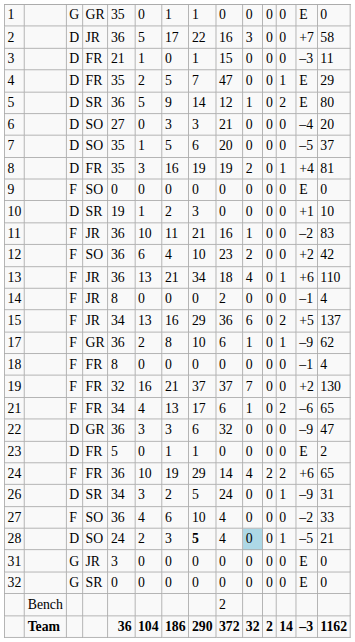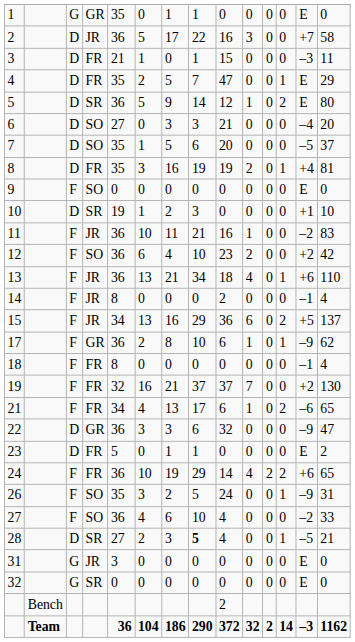 <table class="wikitable sortable">
 <tr>
 </tr>
 <tr>
 <td>1</td>
 <td></td>
 <td>G</td>
 <td>GR</td>
 <td>35</td>
 <td>0</td>
 <td>1</td>
 <td>1</td>
 <td>0</td>
 <td>0</td>
 <td>0</td>
 <td>0</td>
 <td>E</td>
 <td>0</td>
 </tr>
 <tr>
 <td>2</td>
 <td></td>
 <td>D</td>
 <td>JR</td>
 <td>36</td>
 <td>5</td>
 <td>17</td>
 <td>22</td>
 <td>16</td>
 <td>3</td>
 <td>0</td>
 <td>0</td>
 <td>+7</td>
 <td>58</td>
 </tr>
 <tr>
 <td>3</td>
 <td></td>
 <td>D</td>
 <td>FR</td>
 <td>21</td>
 <td>1</td>
 <td>0</td>
 <td>1</td>
 <td>15</td>
 <td>0</td>
 <td>0</td>
 <td>0</td>
 <td>–3</td>
 <td>11</td>
 </tr>
 <tr>
 <td>4</td>
 <td></td>
 <td>D</td>
 <td>FR</td>
 <td>35</td>
 <td>2</td>
 <td>5</td>
 <td>7</td>
 <td>47</td>
 <td>0</td>
 <td>0</td>
 <td>1</td>
 <td>E</td>
 <td>29</td>
 </tr>
 <tr>
 <td>5</td>
 <td></td>
 <td>D</td>
 <td>SR</td>
 <td>36</td>
 <td>5</td>
 <td>9</td>
 <td>14</td>
 <td>12</td>
 <td>1</td>
 <td>0</td>
 <td>2</td>
 <td>E</td>
 <td>80</td>
 </tr>
 <tr>
 <td>6</td>
 <td></td>
 <td>D</td>
 <td>SO</td>
 <td>27</td>
 <td>0</td>
 <td>3</td>
 <td>3</td>
 <td>21</td>
 <td>0</td>
 <td>0</td>
 <td>0</td>
 <td>–4</td>
 <td>20</td>
 </tr>
 <tr>
 <td>7</td>
 <td></td>
 <td>D</td>
 <td>SO</td>
 <td>35</td>
 <td>1</td>
 <td>5</td>
 <td>6</td>
 <td>20</td>
 <td>0</td>
 <td>0</td>
 <td>0</td>
 <td>–5</td>
 <td>37</td>
 </tr>
 <tr>
 <td>8</td>
 <td></td>
 <td>D</td>
 <td>FR</td>
 <td>35</td>
 <td>3</td>
 <td>16</td>
 <td>19</td>
 <td>19</td>
 <td>2</td>
 <td>0</td>
 <td>1</td>
 <td>+4</td>
 <td>81</td>
 </tr>
 <tr>
 <td>9</td>
 <td></td>
 <td>F</td>
 <td>SO</td>
 <td>0</td>
 <td>0</td>
 <td>0</td>
 <td>0</td>
 <td>0</td>
 <td>0</td>
 <td>0</td>
 <td>0</td>
 <td>E</td>
 <td>0</td>
 </tr>
 <tr>
 <td>10</td>
 <td></td>
 <td>D</td>
 <td>SR</td>
 <td>19</td>
 <td>1</td>
 <td>2</td>
 <td>3</td>
 <td>0</td>
 <td>0</td>
 <td>0</td>
 <td>0</td>
 <td>+1</td>
 <td>10</td>
 </tr>
 <tr>
 <td>11</td>
 <td></td>
 <td>F</td>
 <td>JR</td>
 <td>36</td>
 <td>10</td>
 <td>11</td>
 <td>21</td>
 <td>16</td>
 <td>1</td>
 <td>0</td>
 <td>0</td>
 <td>–2</td>
 <td>83</td>
 </tr>
 <tr>
 <td>12</td>
 <td></td>
 <td>F</td>
 <td>SO</td>
 <td>36</td>
 <td>6</td>
 <td>4</td>
 <td>10</td>
 <td>23</td>
 <td>2</td>
 <td>0</td>
 <td>0</td>
 <td>+2</td>
 <td>42</td>
 </tr>
 <tr>
 <td>13</td>
 <td></td>
 <td>F</td>
 <td>JR</td>
 <td>36</td>
 <td>13</td>
 <td>21</td>
 <td>34</td>
 <td>18</td>
 <td>4</td>
 <td>0</td>
 <td>1</td>
 <td>+6</td>
 <td>110</td>
 </tr>
 <tr>
 <td>14</td>
 <td></td>
 <td>F</td>
 <td>JR</td>
 <td>8</td>
 <td>0</td>
 <td>0</td>
 <td>0</td>
 <td>2</td>
 <td>0</td>
 <td>0</td>
 <td>0</td>
 <td>–1</td>
 <td>4</td>
 </tr>
 <tr>
 <td>15</td>
 <td></td>
 <td>F</td>
 <td>JR</td>
 <td>34</td>
 <td>13</td>
 <td>16</td>
 <td>29</td>
 <td>36</td>
 <td>6</td>
 <td>0</td>
 <td>2</td>
 <td>+5</td>
 <td>137</td>
 </tr>
 <tr>
 <td>17</td>
 <td></td>
 <td>F</td>
 <td>GR</td>
 <td>36</td>
 <td>2</td>
 <td>8</td>
 <td>10</td>
 <td>6</td>
 <td>1</td>
 <td>0</td>
 <td>1</td>
 <td>–9</td>
 <td>62</td>
 </tr>
 <tr>
 <td>18</td>
 <td></td>
 <td>F</td>
 <td>FR</td>
 <td>8</td>
 <td>0</td>
 <td>0</td>
 <td>0</td>
 <td>0</td>
 <td>0</td>
 <td>0</td>
 <td>0</td>
 <td>–1</td>
 <td>4</td>
 </tr>
 <tr>
 <td>19</td>
 <td></td>
 <td>F</td>
 <td>FR</td>
 <td>32</td>
 <td>16</td>
 <td>21</td>
 <td>37</td>
 <td>37</td>
 <td>7</td>
 <td>0</td>
 <td>0</td>
 <td>+2</td>
 <td>130</td>
 </tr>
 <tr>
 <td>21</td>
 <td></td>
 <td>F</td>
 <td>FR</td>
 <td>34</td>
 <td>4</td>
 <td>13</td>
 <td>17</td>
 <td>6</td>
 <td>1</td>
 <td>0</td>
 <td>2</td>
 <td>–6</td>
 <td>65</td>
 </tr>
 <tr>
 <td>22</td>
 <td></td>
 <td>D</td>
 <td>GR</td>
 <td>36</td>
 <td>3</td>
 <td>3</td>
 <td>6</td>
 <td>32</td>
 <td>0</td>
 <td>0</td>
 <td>0</td>
 <td>–9</td>
 <td>47</td>
 </tr>
 <tr>
 <td>23</td>
 <td></td>
 <td>D</td>
 <td>FR</td>
 <td>5</td>
 <td>0</td>
 <td>1</td>
 <td>1</td>
 <td>0</td>
 <td>0</td>
 <td>0</td>
 <td>0</td>
 <td>E</td>
 <td>2</td>
 </tr>
 <tr>
 <td>24</td>
 <td></td>
 <td>F</td>
 <td>FR</td>
 <td>36</td>
 <td>10</td>
 <td>19</td>
 <td>29</td>
 <td>14</td>
 <td>4</td>
 <td>2</td>
 <td>2</td>
 <td>+6</td>
 <td>65</td>
 </tr>
 <tr>
 <td>26</td>
 <td></td>
-<td>D</td>
-<td>SR</td>
-<td>34</td>
+<td>F</td>
+<td>SO</td>
+<td>35</td>
 <td>3</td>
 <td>2</td>
 <td>5</td>
 <td>24</td>
 <td>0</td>
 <td>0</td>
 <td>1</td>
 <td>–9</td>
 <td>31</td>
 </tr>
 <tr>
 <td>27</td>
 <td></td>
 <td>F</td>
 <td>SO</td>
 <td>36</td>
 <td>4</td>
 <td>6</td>
 <td>10</td>
 <td>4</td>
 <td>0</td>
 <td>0</td>
 <td>0</td>
 <td>–2</td>
 <td>33</td>
 </tr>
 <tr>
 <td>28</td>
 <td></td>
 <td>D</td>
-<td>SO</td>
-<td>24</td>
+<td>SR</td>
+<td>27</td>
 <td>2</td>
 <td>3</td>
 <td><strong>5</strong></td>
 <td>4</td>
-<td style="background: lightblue;">0</td>
+<td>0</td>
 <td>0</td>
 <td>1</td>
 <td>–5</td>
 <td>21</td>
 </tr>
 <tr>
 <td>31</td>
 <td></td>
 <td>G</td>
 <td>JR</td>
 <td>3</td>
 <td>0</td>
 <td>0</td>
 <td>0</td>
 <td>0</td>
 <td>0</td>
 <td>0</td>
 <td>0</td>
 <td>E</td>
 <td>0</td>
 </tr>
 <tr>
 <td>32</td>
 <td></td>
 <td>G</td>
 <td>SR</td>
 <td>0</td>
 <td>0</td>
 <td>0</td>
 <td>0</td>
 <td>0</td>
 <td>0</td>
 <td>0</td>
 <td>0</td>
 <td>E</td>
 <td>0</td>
 </tr>
 <tr>
 <td> </td>
 <td>Bench</td>
 <td></td>
 <td></td>
 <td></td>
 <td></td>
 <td></td>
 <td></td>
 <td>2</td>
 <td></td>
 <td></td>
 <td></td>
 <td></td>
 <td></td>
 </tr>
 <tr class="sortbottom">
 <td></td>
 <td><strong>Team</strong></td>
 <td></td>
 <td></td>
 <td>  <strong>36</strong></td>
 <td><strong>104</strong></td>
 <td><strong>186</strong></td>
 <td><strong>290</strong></td>
 <td><strong>372</strong></td>
 <td><strong>32</strong></td>
 <td><strong>2</strong></td>
 <td><strong>14</strong></td>
 <td><strong>–3</strong></td>
 <td><strong>1162</strong></td>
 </tr>
 </table>
